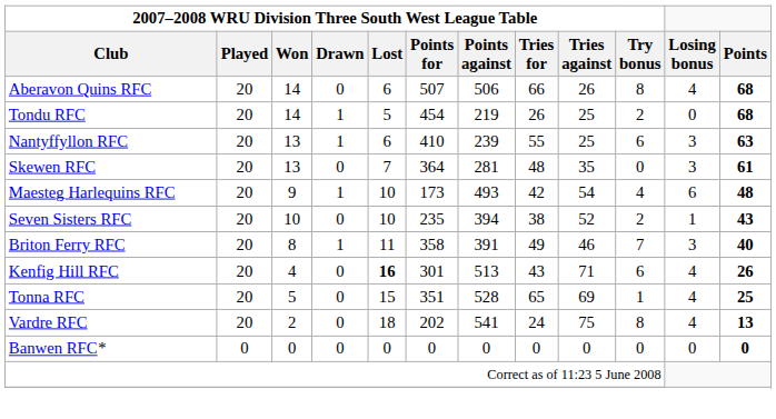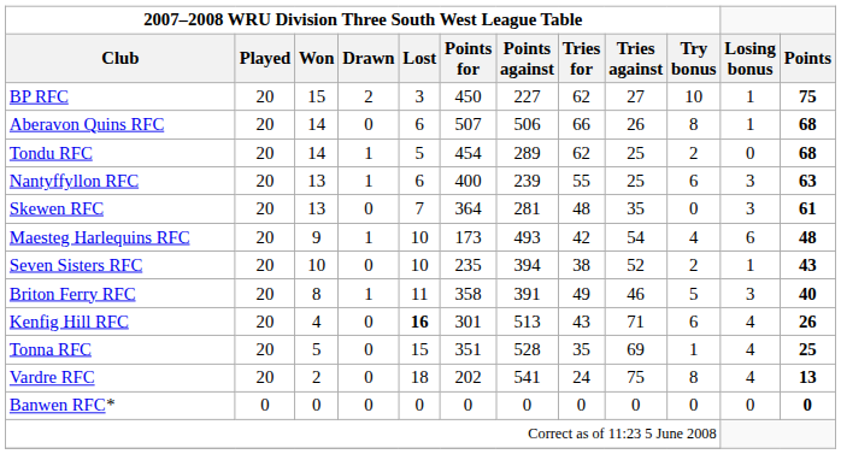 <table class="wikitable" style="float:left; margin-right:15px; text-align: center;">
 <tr>
 <td colspan="10" bgcolor="#FFFFFF" cellpadding="0" cellspacing="0"><strong>2007–2008 WRU Division Three South West League Table</strong></td>
 </tr>
 <tr>
 <th bgcolor="#efefef" width="200">Club</th>
 <th bgcolor="#efefef" width="20">Played</th>
 <th bgcolor="#efefef" width="20">Won</th>
 <th bgcolor="#efefef" width="20">Drawn</th>
 <th bgcolor="#efefef" width="20">Lost</th>
 <th bgcolor="#efefef" width="20">Points for</th>
 <th bgcolor="#efefef" width="20">Points against</th>
 <th bgcolor="#efefef" width="20">Tries for</th>
 <th bgcolor="#efefef" width="20">Tries against</th>
 <th bgcolor="#efefef" width="20">Try bonus</th>
 <th bgcolor="#efefef" width="20">Losing bonus</th>
 <th bgcolor="#efefef" width="20">Points</th>
 </tr>
 <tr bgcolor=#ffffff align=center>
+<td align=left><a href='#'>BP RFC</a></td>
+<td>20</td>
+<td>15</td>
+<td>2</td>
+<td>3</td>
+<td>450</td>
+<td>227</td>
+<td>62</td>
+<td>27</td>
+<td>10</td>
+<td>1</td>
+<td><strong>75</strong></td>
+</tr>
+<tr bgcolor=#ffffff align=center>
 <td align=left><a href='#'>Aberavon Quins RFC</a></td>
 <td>20</td>
 <td>14</td>
 <td>0</td>
 <td>6</td>
 <td>507</td>
 <td>506</td>
 <td>66</td>
 <td>26</td>
 <td>8</td>
-<td>4</td>
+<td>1</td>
 <td><strong>68</strong></td>
 </tr>
 <tr bgcolor=#ffffff align=center>
 <td align=left><a href='#'>Tondu RFC</a></td>
 <td>20</td>
 <td>14</td>
 <td>1</td>
 <td>5</td>
 <td>454</td>
-<td>219</td>
-<td>26</td>
+<td>289</td>
+<td>62</td>
 <td>25</td>
 <td>2</td>
 <td>0</td>
 <td><strong>68</strong></td>
 </tr>
 <tr bgcolor=#ffffff align=center>
 <td align=left><a href='#'>Nantyffyllon RFC</a></td>
 <td>20</td>
 <td>13</td>
 <td>1</td>
 <td>6</td>
-<td>410</td>
+<td>400</td>
 <td>239</td>
 <td>55</td>
 <td>25</td>
 <td>6</td>
 <td>3</td>
 <td><strong>63</strong></td>
 </tr>
 <tr bgcolor=#ffffff align=center>
 <td align=left><a href='#'>Skewen RFC</a></td>
 <td>20</td>
 <td>13</td>
 <td>0</td>
 <td>7</td>
 <td>364</td>
 <td>281</td>
 <td>48</td>
 <td>35</td>
 <td>0</td>
 <td>3</td>
 <td><strong>61</strong></td>
 </tr>
 <tr bgcolor=#ffffff align=center>
 <td align=left><a href='#'>Maesteg Harlequins RFC</a></td>
 <td>20</td>
 <td>9</td>
 <td>1</td>
 <td>10</td>
 <td>173</td>
 <td>493</td>
 <td>42</td>
 <td>54</td>
 <td>4</td>
 <td>6</td>
 <td><strong>48</strong></td>
 </tr>
 <tr bgcolor=#ffffff align=center>
 <td align=left><a href='#'>Seven Sisters RFC</a></td>
 <td>20</td>
 <td>10</td>
 <td>0</td>
 <td>10</td>
 <td>235</td>
 <td>394</td>
 <td>38</td>
 <td>52</td>
 <td>2</td>
 <td>1</td>
 <td><strong>43</strong></td>
 </tr>
 <tr bgcolor=#ffffff align=center>
 <td align=left><a href='#'>Briton Ferry RFC</a></td>
 <td>20</td>
 <td>8</td>
 <td>1</td>
 <td>11</td>
 <td>358</td>
 <td>391</td>
 <td>49</td>
 <td>46</td>
-<td>7</td>
+<td>5</td>
 <td>3</td>
 <td><strong>40</strong></td>
 </tr>
 <tr bgcolor=#ffffff align=center>
 <td align=left><a href='#'>Kenfig Hill RFC</a></td>
 <td>20</td>
 <td>4</td>
 <td>0</td>
 <td><strong>16</strong></td>
 <td>301</td>
 <td>513</td>
 <td>43</td>
 <td>71</td>
 <td>6</td>
 <td>4</td>
 <td><strong>26</strong></td>
 </tr>
 <tr bgcolor=#ffffff align=center>
 <td align=left><a href='#'>Tonna RFC</a></td>
 <td>20</td>
 <td>5</td>
 <td>0</td>
 <td>15</td>
 <td>351</td>
 <td>528</td>
-<td>65</td>
+<td>35</td>
 <td>69</td>
 <td>1</td>
 <td>4</td>
 <td><strong>25</strong></td>
 </tr>
 <tr bgcolor=#ffffff align=center>
 <td align=left><a href='#'>Vardre RFC</a></td>
 <td>20</td>
 <td>2</td>
 <td>0</td>
 <td>18</td>
 <td>202</td>
 <td>541</td>
 <td>24</td>
 <td>75</td>
 <td>8</td>
 <td>4</td>
 <td><strong>13</strong></td>
 </tr>
 <tr bgcolor=#ffffff align=center>
 <td align=left><a href='#'>Banwen RFC</a><em>*</em></td>
 <td>0</td>
 <td>0</td>
 <td>0</td>
 <td>0</td>
 <td>0</td>
 <td>0</td>
 <td>0</td>
 <td>0</td>
 <td>0</td>
 <td>0</td>
 <td><strong>0</strong></td>
 </tr>
 <tr>
 <td colspan="10" align="right" bgcolor="#FFFFFF" cellpadding="0" cellspacing="0"><small>Correct as of 11:23 5 June 2008</small></td>
 </tr>
 <tr>
 </tr>
 </table>
